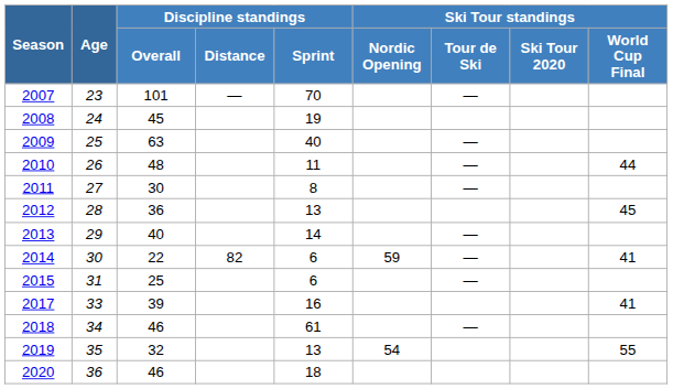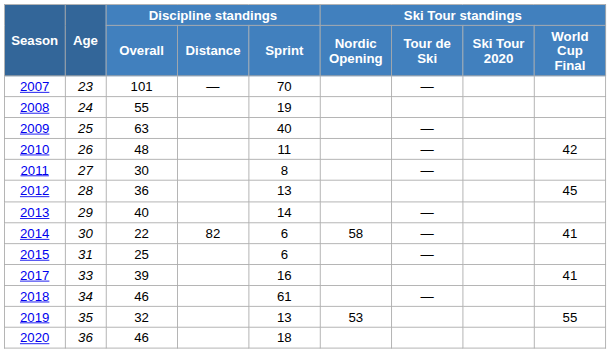 <table class="wikitable" style="font-size:95%; text-align:center; border:grey solid 1px; border-collapse:collapse; background:#ffffff;">
 <tr>
 <th style="background-color:#369; color:white; width:60px;" rowspan="2"> Season </th>
 <th style="background-color:#369; color:white; width:40px;" rowspan="2"> Age </th>
 <th style="background-color:#4180be; color:white;" colspan="3">Discipline standings</th>
 <th style="background-color:#4180be; color:white;" colspan="4">Ski Tour standings</th>
 </tr>
 <tr>
 <th style="background-color:#4180be; color:white; width:75px;">Overall</th>
 <th style="background-color:#4180be; color:white; width:75px;">Distance</th>
 <th style="background-color:#4180be; color:white; width:75px;">Sprint</th>
 <th style="background-color:#4180be; color:white; width:75px;">Nordic<br>Opening</th>
 <th style="background-color:#4180be; color:white; width:75px;">Tour de<br>Ski</th>
 <th style="background-color:#4180be; color:white; width:75px;">Ski Tour<br>2020</th>
 <th style="background-color:#4180be; color:white; width:75px;">World Cup<br>Final</th>
 </tr>
 <tr>
 <td><a href='#'>2007</a></td>
 <td><em>23</em></td>
 <td>101</td>
 <td>—</td>
 <td>70</td>
 <td></td>
 <td>—</td>
 <td></td>
 <td></td>
 </tr>
 <tr>
 <td><a href='#'>2008</a></td>
 <td><em>24</em></td>
-<td>45</td>
+<td>55</td>
 <td></td>
 <td>19</td>
 <td></td>
 <td></td>
 <td></td>
 <td></td>
 </tr>
 <tr>
 <td><a href='#'>2009</a></td>
 <td><em>25</em></td>
 <td>63</td>
 <td></td>
 <td>40</td>
 <td></td>
 <td>—</td>
 <td></td>
 <td></td>
 </tr>
 <tr>
 <td><a href='#'>2010</a></td>
 <td><em>26</em></td>
 <td>48</td>
 <td></td>
 <td>11</td>
 <td></td>
 <td>—</td>
 <td></td>
-<td>44</td>
+<td>42</td>
 </tr>
 <tr>
 <td><a href='#'>2011</a></td>
 <td><em>27</em></td>
 <td>30</td>
 <td></td>
 <td>8</td>
 <td></td>
 <td>—</td>
 <td></td>
 <td></td>
 </tr>
 <tr>
 <td><a href='#'>2012</a></td>
 <td><em>28</em></td>
 <td>36</td>
 <td></td>
 <td>13</td>
 <td></td>
 <td></td>
 <td></td>
 <td>45</td>
 </tr>
 <tr>
 <td><a href='#'>2013</a></td>
 <td><em>29</em></td>
 <td>40</td>
 <td></td>
 <td>14</td>
 <td></td>
 <td>—</td>
 <td></td>
 <td></td>
 </tr>
 <tr>
 <td><a href='#'>2014</a></td>
 <td><em>30</em></td>
 <td>22</td>
 <td>82</td>
 <td>6</td>
-<td>59</td>
+<td>58</td>
 <td>—</td>
 <td></td>
 <td>41</td>
 </tr>
 <tr>
 <td><a href='#'>2015</a></td>
 <td><em>31</em></td>
 <td>25</td>
 <td></td>
 <td>6</td>
 <td></td>
 <td>—</td>
 <td></td>
 <td></td>
 </tr>
 <tr>
 <td><a href='#'>2017</a></td>
 <td><em>33</em></td>
 <td>39</td>
 <td></td>
 <td>16</td>
 <td></td>
 <td></td>
 <td></td>
 <td>41</td>
 </tr>
 <tr>
 <td><a href='#'>2018</a></td>
 <td><em>34</em></td>
 <td>46</td>
 <td></td>
 <td>61</td>
 <td></td>
 <td>—</td>
 <td></td>
 <td></td>
 </tr>
 <tr>
 <td><a href='#'>2019</a></td>
 <td><em>35</em></td>
 <td>32</td>
 <td></td>
 <td>13</td>
-<td>54</td>
+<td>53</td>
 <td></td>
 <td></td>
 <td>55</td>
 </tr>
 <tr>
 <td><a href='#'>2020</a></td>
 <td><em>36</em></td>
 <td>46</td>
 <td></td>
 <td>18</td>
 <td></td>
 <td></td>
 <td></td>
 <td></td>
 </tr>
 </table>
